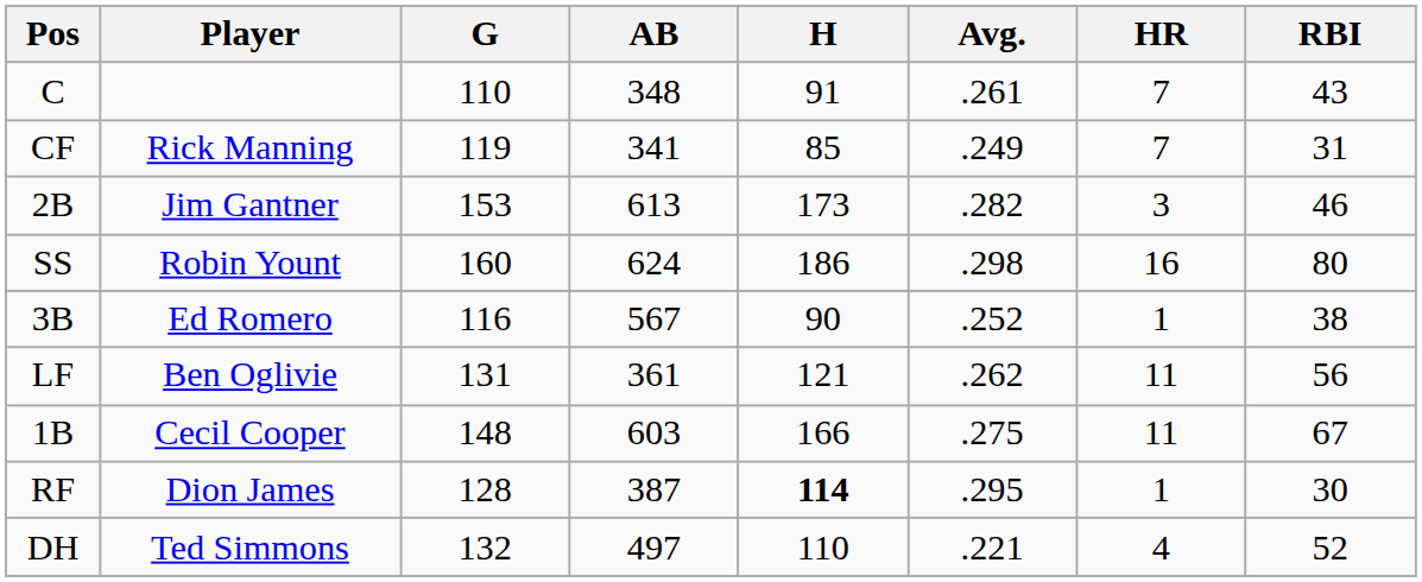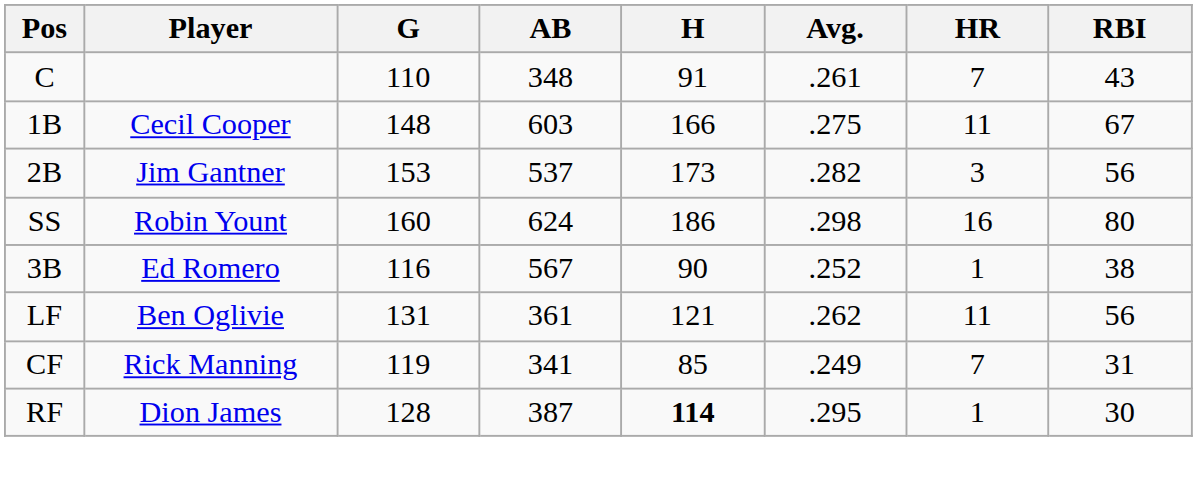 <table class="wikitable sortable">
 <tr>
 <th bgcolor="#DDDDFF" width="5%">Pos</th>
 <th bgcolor="#DDDDFF" width="16%">Player</th>
 <th bgcolor="#DDDDFF" width="9%">G</th>
 <th bgcolor="#DDDDFF" width="9%">AB</th>
 <th bgcolor="#DDDDFF" width="9%">H</th>
 <th bgcolor="#DDDDFF" width="9%">Avg.</th>
 <th bgcolor="#DDDDFF" width="9%">HR</th>
 <th bgcolor="#DDDDFF" width="9%">RBI</th>
 </tr>
 <tr align="center">
 <td>C</td>
 <td></td>
 <td>110</td>
 <td>348</td>
 <td>91</td>
 <td>.261</td>
 <td>7</td>
 <td>43</td>
 </tr>
-<tr align=center>
-<td>CF</td>
-<td><a href='#'>Rick Manning</a></td>
-<td>119</td>
-<td>341</td>
-<td>85</td>
-<td>.249</td>
-<td>7</td>
-<td>31</td>
+<tr align="center">
+<td>1B</td>
+<td><a href='#'>Cecil Cooper</a></td>
+<td>148</td>
+<td>603</td>
+<td>166</td>
+<td>.275</td>
+<td>11</td>
+<td>67</td>
 </tr>
 <tr align=center>
 <td>2B</td>
 <td><a href='#'>Jim Gantner</a></td>
 <td>153</td>
-<td>613</td>
+<td>537</td>
 <td>173</td>
 <td>.282</td>
 <td>3</td>
-<td>46</td>
+<td>56</td>
 </tr>
 <tr align=center>
 <td>SS</td>
 <td><a href='#'>Robin Yount</a></td>
 <td>160</td>
 <td>624</td>
 <td>186</td>
 <td>.298</td>
 <td>16</td>
 <td>80</td>
 </tr>
 <tr align=center>
 <td>3B</td>
 <td><a href='#'>Ed Romero</a></td>
 <td>116</td>
 <td>567</td>
 <td>90</td>
 <td>.252</td>
 <td>1</td>
 <td>38</td>
 </tr>
 <tr align=center>
 <td>LF</td>
 <td><a href='#'>Ben Oglivie</a></td>
 <td>131</td>
 <td>361</td>
 <td>121</td>
 <td>.262</td>
 <td>11</td>
 <td>56</td>
 </tr>
-<tr align="center">
-<td>1B</td>
-<td><a href='#'>Cecil Cooper</a></td>
-<td>148</td>
-<td>603</td>
-<td>166</td>
-<td>.275</td>
-<td>11</td>
-<td>67</td>
+<tr align=center>
+<td>CF</td>
+<td><a href='#'>Rick Manning</a></td>
+<td>119</td>
+<td>341</td>
+<td>85</td>
+<td>.249</td>
+<td>7</td>
+<td>31</td>
 </tr>
 <tr align=center>
 <td>RF</td>
 <td><a href='#'>Dion James</a></td>
 <td>128</td>
 <td>387</td>
 <td><strong>114</strong></td>
 <td>.295</td>
 <td>1</td>
 <td>30</td>
 </tr>
-<tr align=center>
-<td>DH</td>
-<td><a href='#'>Ted Simmons</a></td>
-<td>132</td>
-<td>497</td>
-<td>110</td>
-<td>.221</td>
-<td>4</td>
-<td>52</td>
-</tr>
 </table>
